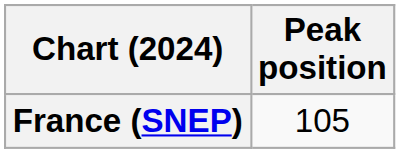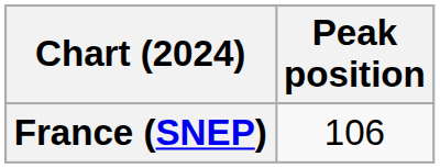 <table class="wikitable sortable plainrowheaders" style="text-align:center">
 <tr>
 <th scope="col">Chart (2024)</th>
 <th scope="col">Peak<br>position</th>
 </tr>
 <tr>
 <th scope="row">France (<a href='#'>SNEP</a>)</th>
-<td>105</td>
+<td>106</td>
 </tr>
 </table>
